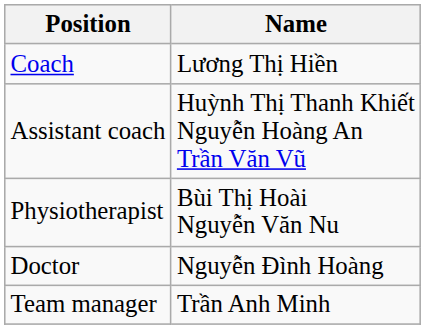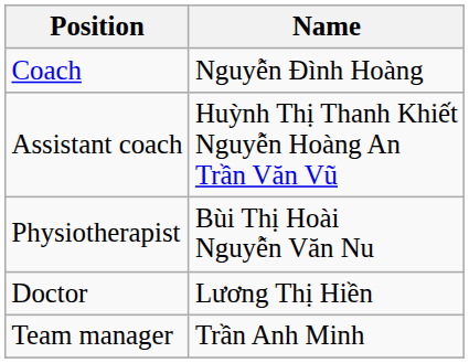 <table class="wikitable">
 <tr>
 <th>Position</th>
 <th>Name</th>
 </tr>
 <tr>
 <td><a href='#'>Coach</a></td>
-<td> Lương Thị Hiền</td>
+<td> Nguyễn Đình Hoàng</td>
 </tr>
 <tr>
 <td>Assistant coach</td>
 <td> Huỳnh Thị Thanh Khiết<br> Nguyễn Hoàng An<br> <a href='#'>Trần Văn Vũ</a></td>
 </tr>
 <tr>
 <td>Physiotherapist</td>
 <td> Bùi Thị Hoài<br> Nguyễn Văn Nu</td>
 </tr>
 <tr>
 <td>Doctor</td>
-<td> Nguyễn Đình Hoàng</td>
+<td> Lương Thị Hiền</td>
 </tr>
 <tr>
 <td>Team manager</td>
 <td> Trần Anh Minh</td>
 </tr>
 </table>
